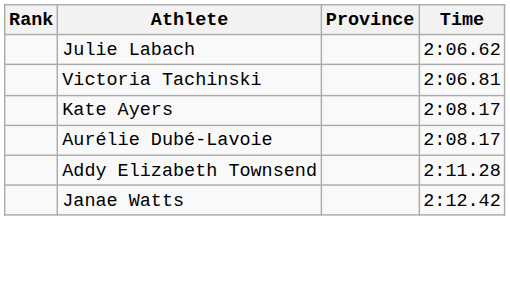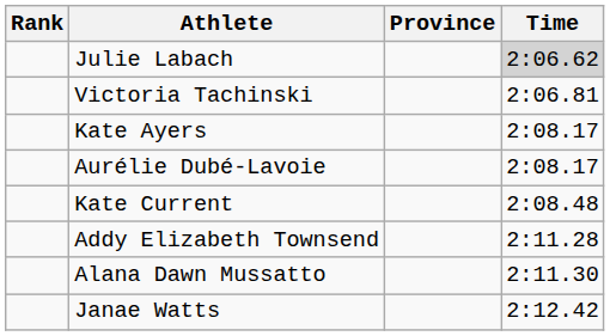 <table class="wikitable sortable" style="text-align:center">
 <tr>
 <th>Rank</th>
 <th>Athlete</th>
 <th>Province</th>
 <th>Time</th>
 </tr>
 <tr>
 <td></td>
 <td align=left>Julie Labach</td>
 <td align="left"></td>
-<td>2:06.62</td>
+<td style="background: lightgrey;">2:06.62</td>
 </tr>
 <tr>
 <td></td>
 <td align=left>Victoria Tachinski</td>
 <td align="left"></td>
 <td>2:06.81</td>
 </tr>
 <tr>
 <td></td>
 <td align=left>Kate Ayers</td>
 <td align="left"></td>
 <td>2:08.17</td>
 </tr>
 <tr>
 <td></td>
 <td align=left>Aurélie Dubé-Lavoie</td>
 <td align="left"></td>
 <td>2:08.17</td>
 </tr>
 <tr>
 <td></td>
+<td align=left>Kate Current</td>
+<td align="left"></td>
+<td>2:08.48</td>
+</tr>
+<tr>
+<td></td>
 <td align=left>Addy Elizabeth Townsend</td>
 <td align="left"></td>
 <td>2:11.28</td>
+</tr>
+<tr>
+<td></td>
+<td align=left>Alana Dawn Mussatto</td>
+<td align="left"></td>
+<td>2:11.30</td>
 </tr>
 <tr>
 <td></td>
 <td align=left>Janae Watts</td>
 <td align="left"></td>
 <td>2:12.42</td>
 </tr>
 </table>
